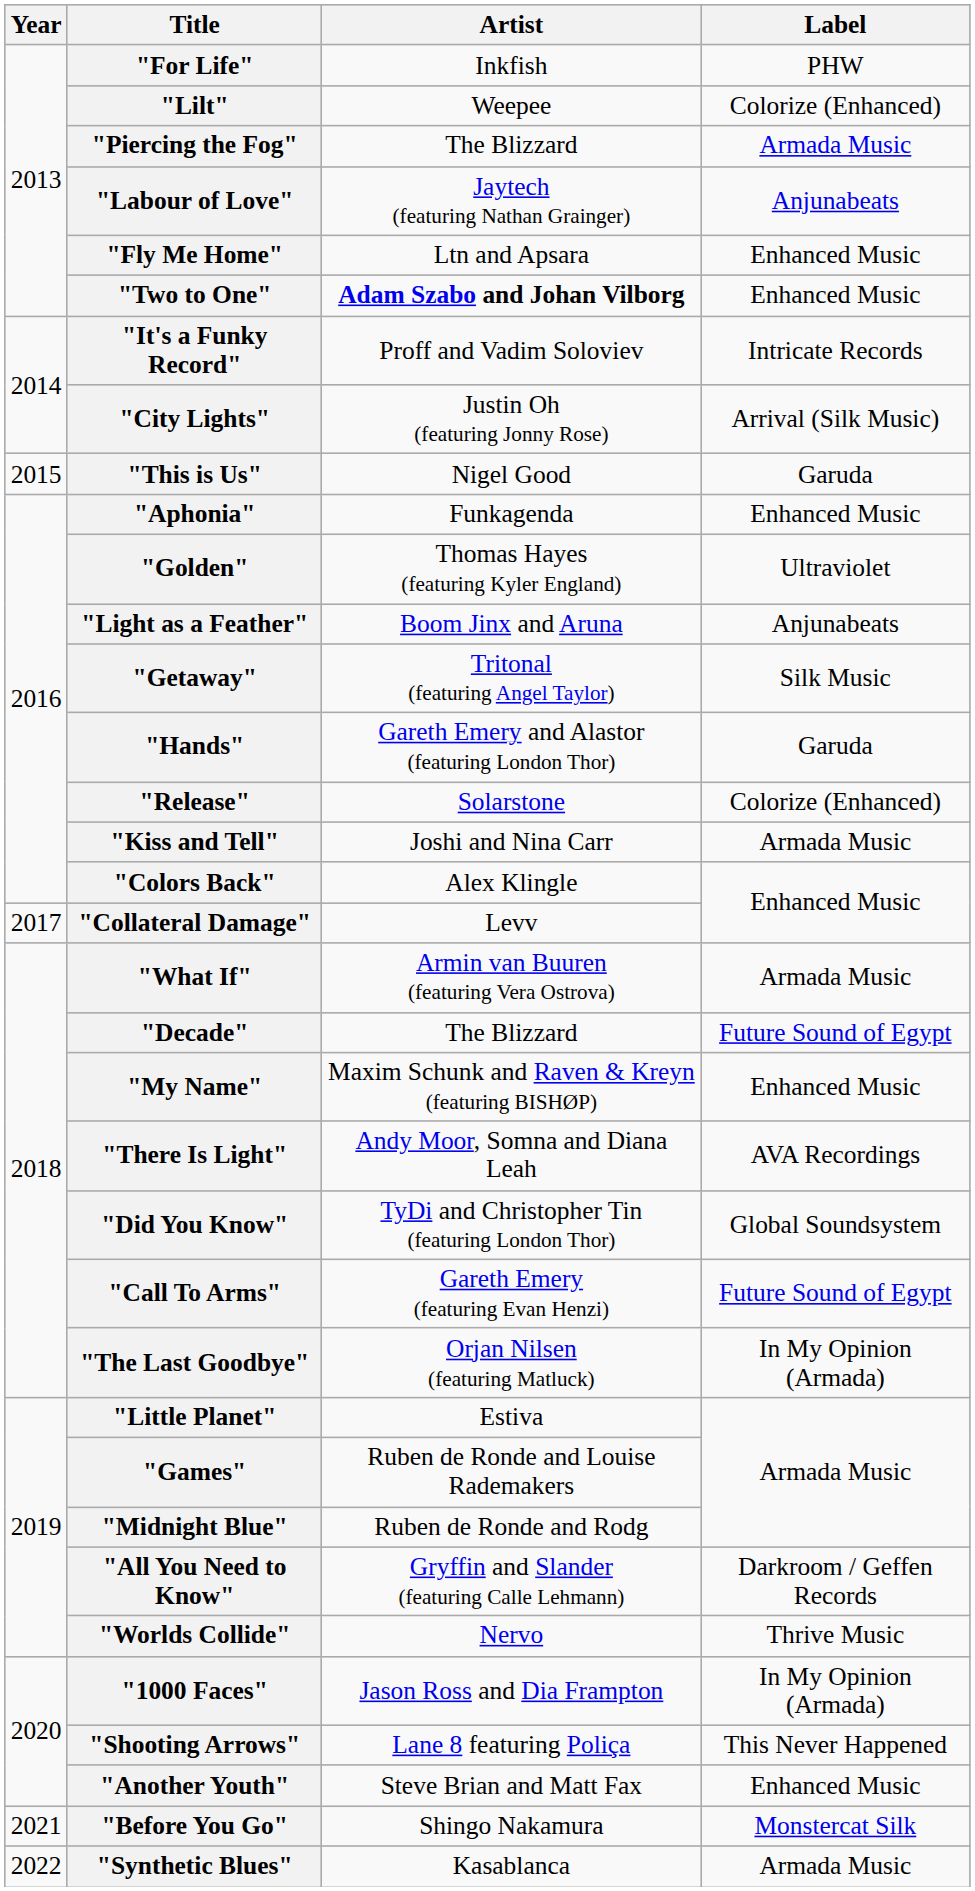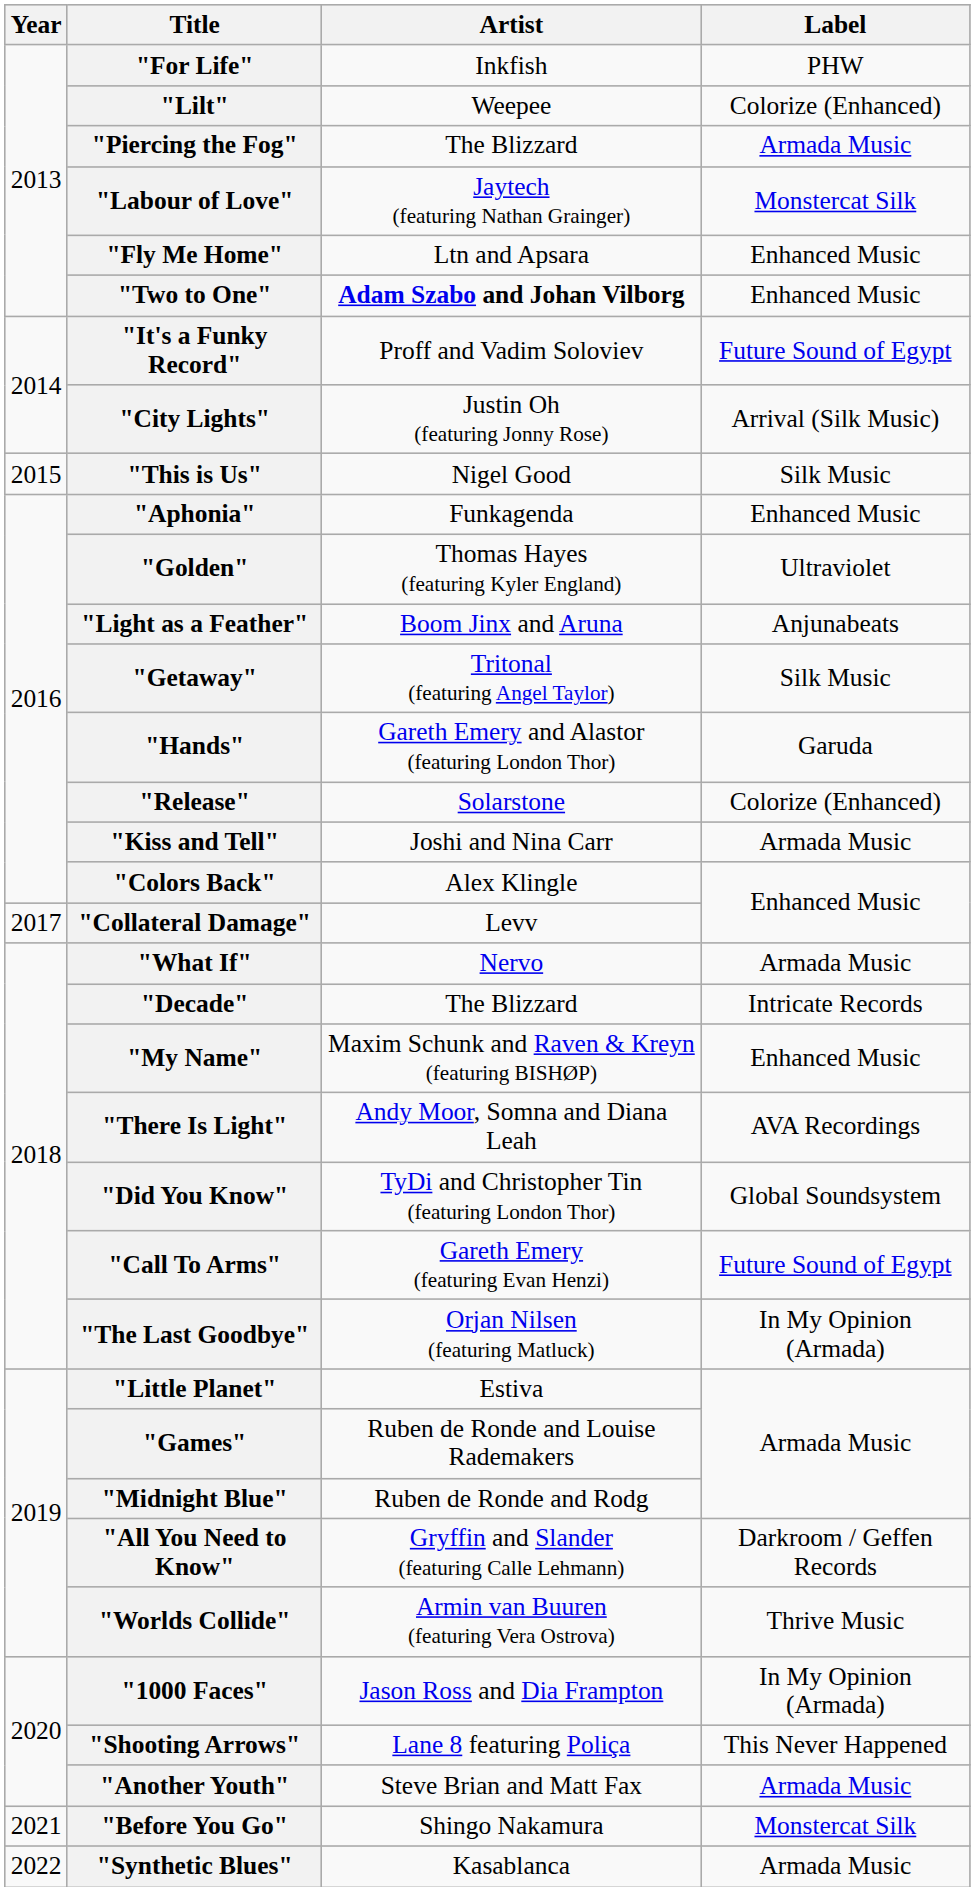 <table class="wikitable plainrowheaders" style="text-align:center;">
 <tr>
 <th scope="col">Year</th>
 <th scope="col">Title</th>
 <th scope="col">Artist</th>
 <th scope="col">Label</th>
 </tr>
 <tr>
 <td rowspan="6">2013</td>
 <th scope="row">"For Life"</th>
 <td>Inkfish</td>
 <td>PHW</td>
 </tr>
 <tr>
 <th scope="row">"Lilt"</th>
 <td>Weepee</td>
 <td>Colorize (Enhanced)</td>
 </tr>
 <tr>
 <th scope="row">"Piercing the Fog"</th>
 <td>The Blizzard</td>
 <td><a href='#'>Armada Music</a></td>
 </tr>
 <tr>
 <th scope="row">"Labour of Love"</th>
 <td><a href='#'>Jaytech</a><br><small>(featuring Nathan Grainger)</small></td>
-<td><a href='#'>Anjunabeats</a></td>
+<td><a href='#'>Monstercat Silk</a></td>
 </tr>
 <tr>
 <th scope="row">"Fly Me Home"</th>
 <td>Ltn and Apsara</td>
 <td>Enhanced Music</td>
 </tr>
 <tr>
 <th scope="row">"Two to One"</th>
 <td><strong><a href='#'>Adam Szabo</a> and Johan Vilborg</strong></td>
 <td>Enhanced Music</td>
 </tr>
 <tr>
 <td rowspan="2">2014</td>
 <th scope="row">"It's a Funky Record"</th>
 <td>Proff and Vadim Soloviev</td>
-<td>Intricate Records</td>
+<td><a href='#'>Future Sound of Egypt</a></td>
 </tr>
 <tr>
 <th scope="row">"City Lights"</th>
 <td>Justin Oh<br><small>(featuring Jonny Rose)</small></td>
 <td>Arrival (Silk Music)</td>
 </tr>
 <tr>
 <td>2015</td>
 <th scope="row">"This is Us"</th>
 <td>Nigel Good</td>
-<td>Garuda</td>
+<td>Silk Music</td>
 </tr>
 <tr>
 <td rowspan="8">2016</td>
 <th scope="row">"Aphonia"</th>
 <td>Funkagenda</td>
 <td>Enhanced Music</td>
 </tr>
 <tr>
 <th scope="row">"Golden"</th>
 <td>Thomas Hayes<br><small>(featuring Kyler England)</small></td>
 <td>Ultraviolet</td>
 </tr>
 <tr>
 <th scope="row">"Light as a Feather"</th>
 <td><a href='#'>Boom Jinx</a> and <a href='#'>Aruna</a></td>
 <td>Anjunabeats</td>
 </tr>
 <tr>
 <th scope="row">"Getaway"</th>
 <td><a href='#'>Tritonal</a><br><small>(featuring <a href='#'>Angel Taylor</a>)</small></td>
 <td>Silk Music</td>
 </tr>
 <tr>
 <th scope="row">"Hands"</th>
 <td><a href='#'>Gareth Emery</a> and Alastor<br><small>(featuring London Thor)</small></td>
 <td>Garuda</td>
 </tr>
 <tr>
 <th scope="row">"Release"</th>
 <td><a href='#'>Solarstone</a></td>
 <td>Colorize (Enhanced)</td>
 </tr>
 <tr>
 <th scope="row">"Kiss and Tell"</th>
 <td>Joshi and Nina Carr</td>
 <td>Armada Music</td>
 </tr>
 <tr>
 <th scope="row">"Colors Back"</th>
 <td>Alex Klingle</td>
 <td rowspan="2">Enhanced Music</td>
 </tr>
 <tr>
 <td>2017</td>
 <th scope="row">"Collateral Damage"</th>
 <td>Levv</td>
 </tr>
 <tr>
 <td rowspan="7">2018</td>
 <th scope="row">"What If"</th>
-<td><a href='#'>Armin van Buuren</a><br><small>(featuring Vera Ostrova)</small></td>
+<td><a href='#'>Nervo</a></td>
 <td>Armada Music</td>
 </tr>
 <tr>
 <th scope="row">"Decade"</th>
 <td>The Blizzard</td>
-<td><a href='#'>Future Sound of Egypt</a></td>
+<td>Intricate Records</td>
 </tr>
 <tr>
 <th scope="row">"My Name"</th>
 <td>Maxim Schunk and <a href='#'>Raven & Kreyn</a><br><small>(featuring BISHØP)</small></td>
 <td>Enhanced Music</td>
 </tr>
 <tr>
 <th scope="row">"There Is Light"</th>
 <td><a href='#'>Andy Moor</a>, Somna and Diana Leah</td>
 <td>AVA Recordings</td>
 </tr>
 <tr>
 <th scope="row">"Did You Know"</th>
 <td><a href='#'>TyDi</a> and Christopher Tin<br><small>(featuring London Thor)</small></td>
 <td>Global Soundsystem</td>
 </tr>
 <tr>
 <th scope="row">"Call To Arms"</th>
 <td><a href='#'>Gareth Emery</a> <br><small>(featuring Evan Henzi)</small></td>
 <td><a href='#'>Future Sound of Egypt</a></td>
 </tr>
 <tr>
 <th scope="row">"The Last Goodbye"</th>
 <td><a href='#'>Orjan Nilsen</a> <br><small>(featuring Matluck)</small></td>
 <td>In My Opinion (Armada)</td>
 </tr>
 <tr>
 <td colspan="1" style="text-align: center;" rowspan="5">2019</td>
 <th scope="row">"Little Planet"</th>
 <td>Estiva</td>
 <td rowspan="3">Armada Music</td>
 </tr>
 <tr>
 <th scope="row">"Games"</th>
 <td>Ruben de Ronde and Louise Rademakers</td>
 </tr>
 <tr>
 <th scope="row">"Midnight Blue"</th>
 <td>Ruben de Ronde and Rodg</td>
 </tr>
 <tr>
 <th scope="row">"All You Need to Know"</th>
 <td><a href='#'>Gryffin</a> and <a href='#'>Slander</a> <br><small>(featuring Calle Lehmann)</small></td>
 <td>Darkroom / Geffen Records</td>
 </tr>
 <tr>
 <th scope="row">"Worlds Collide"</th>
-<td><a href='#'>Nervo</a></td>
+<td><a href='#'>Armin van Buuren</a><br><small>(featuring Vera Ostrova)</small></td>
 <td>Thrive Music</td>
 </tr>
 <tr>
 <td rowspan="3">2020</td>
 <th scope="row">"1000 Faces"</th>
 <td><a href='#'>Jason Ross</a> and <a href='#'>Dia Frampton</a></td>
 <td>In My Opinion (Armada)</td>
 </tr>
 <tr>
 <th scope="row">"Shooting Arrows"</th>
 <td><a href='#'>Lane 8</a> featuring <a href='#'>Poliça</a></td>
 <td>This Never Happened</td>
 </tr>
 <tr>
 <th scope="row">"Another Youth"</th>
 <td>Steve Brian and Matt Fax</td>
-<td>Enhanced Music</td>
+<td><a href='#'>Armada Music</a></td>
 </tr>
 <tr>
 <td>2021</td>
 <th scope="row">"Before You Go"</th>
 <td>Shingo Nakamura</td>
 <td><a href='#'>Monstercat Silk</a></td>
 </tr>
 <tr>
 <td>2022</td>
 <th scope="row">"Synthetic Blues"</th>
 <td>Kasablanca</td>
 <td>Armada Music</td>
 </tr>
 </table>
